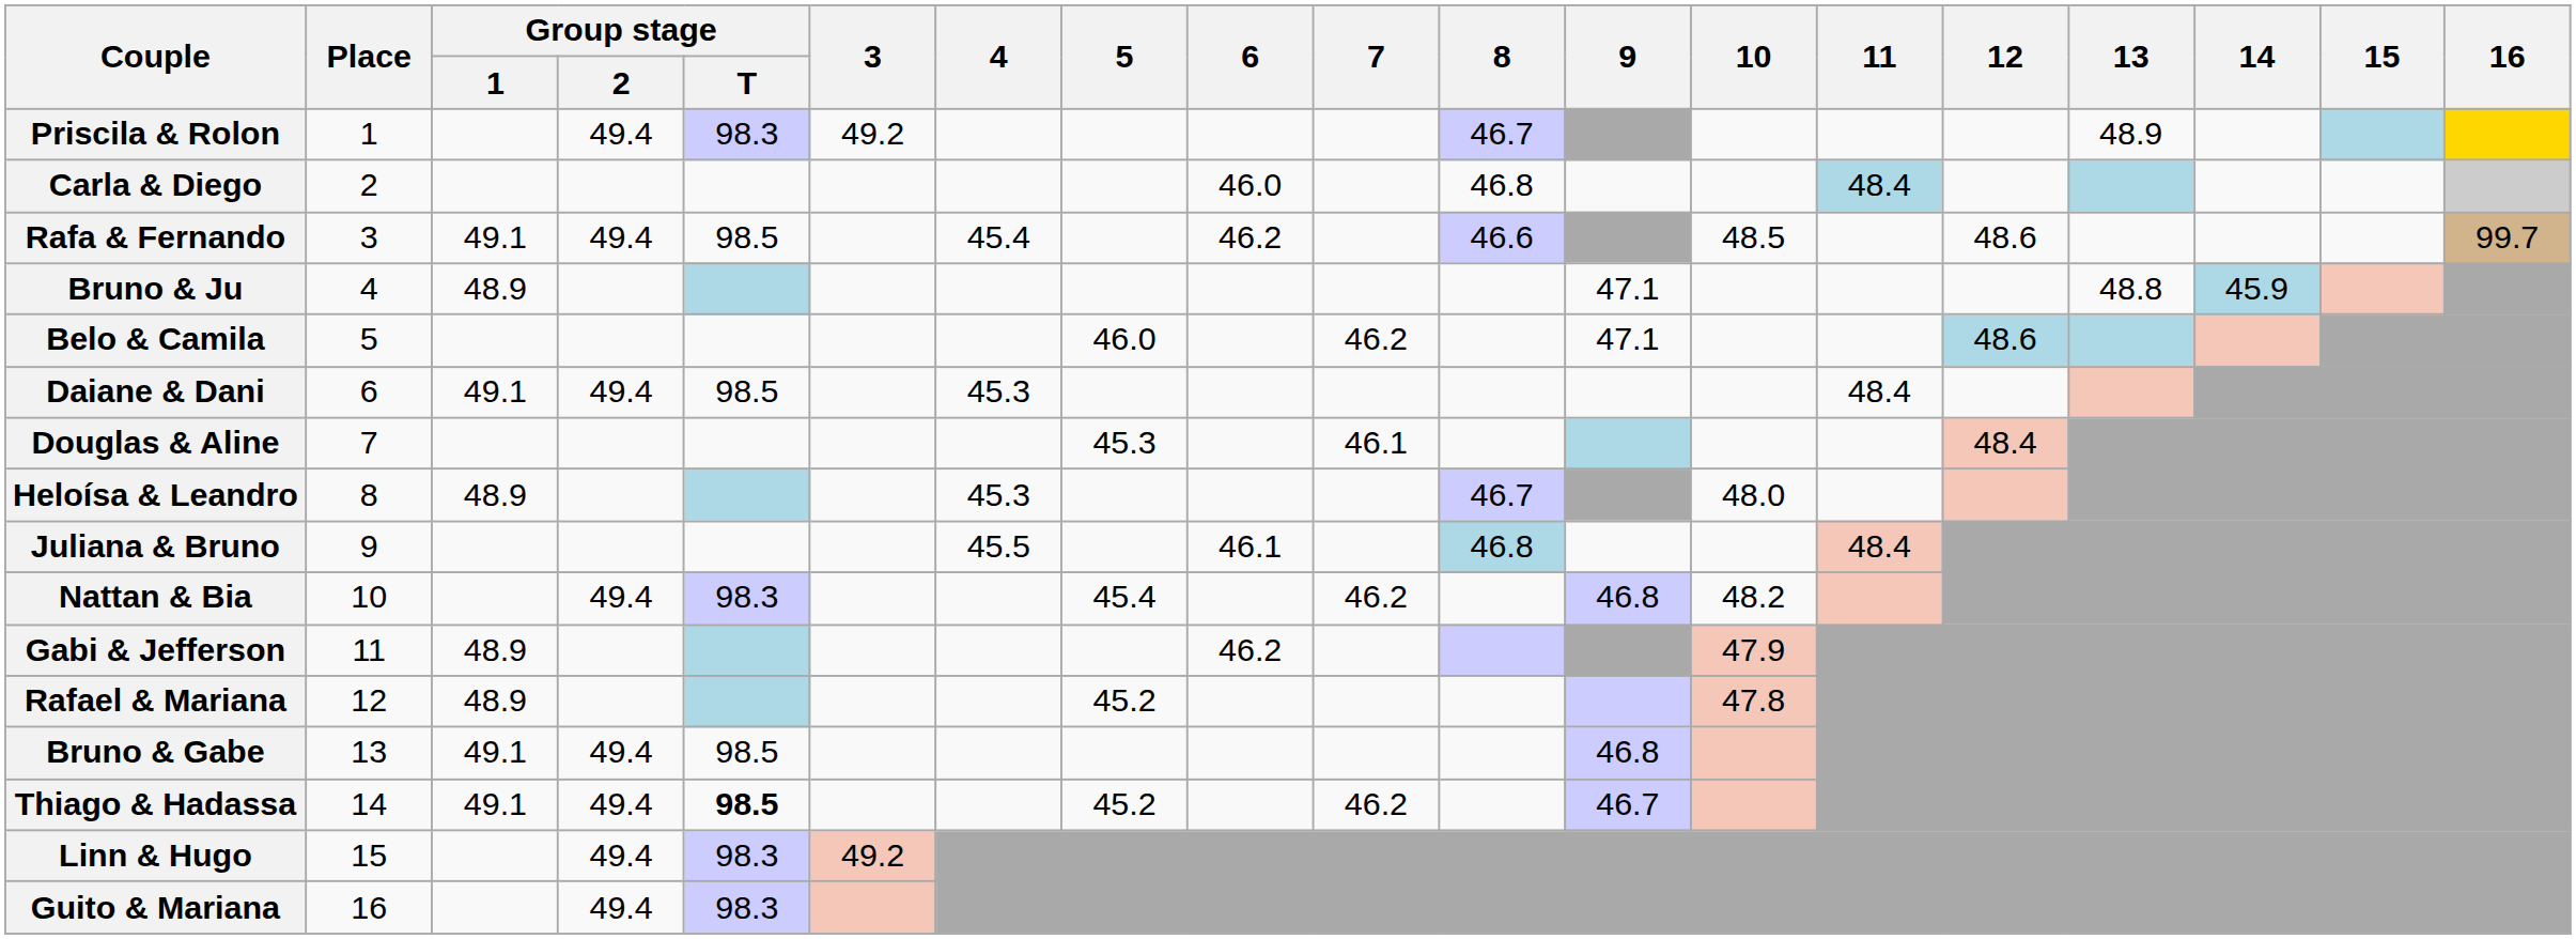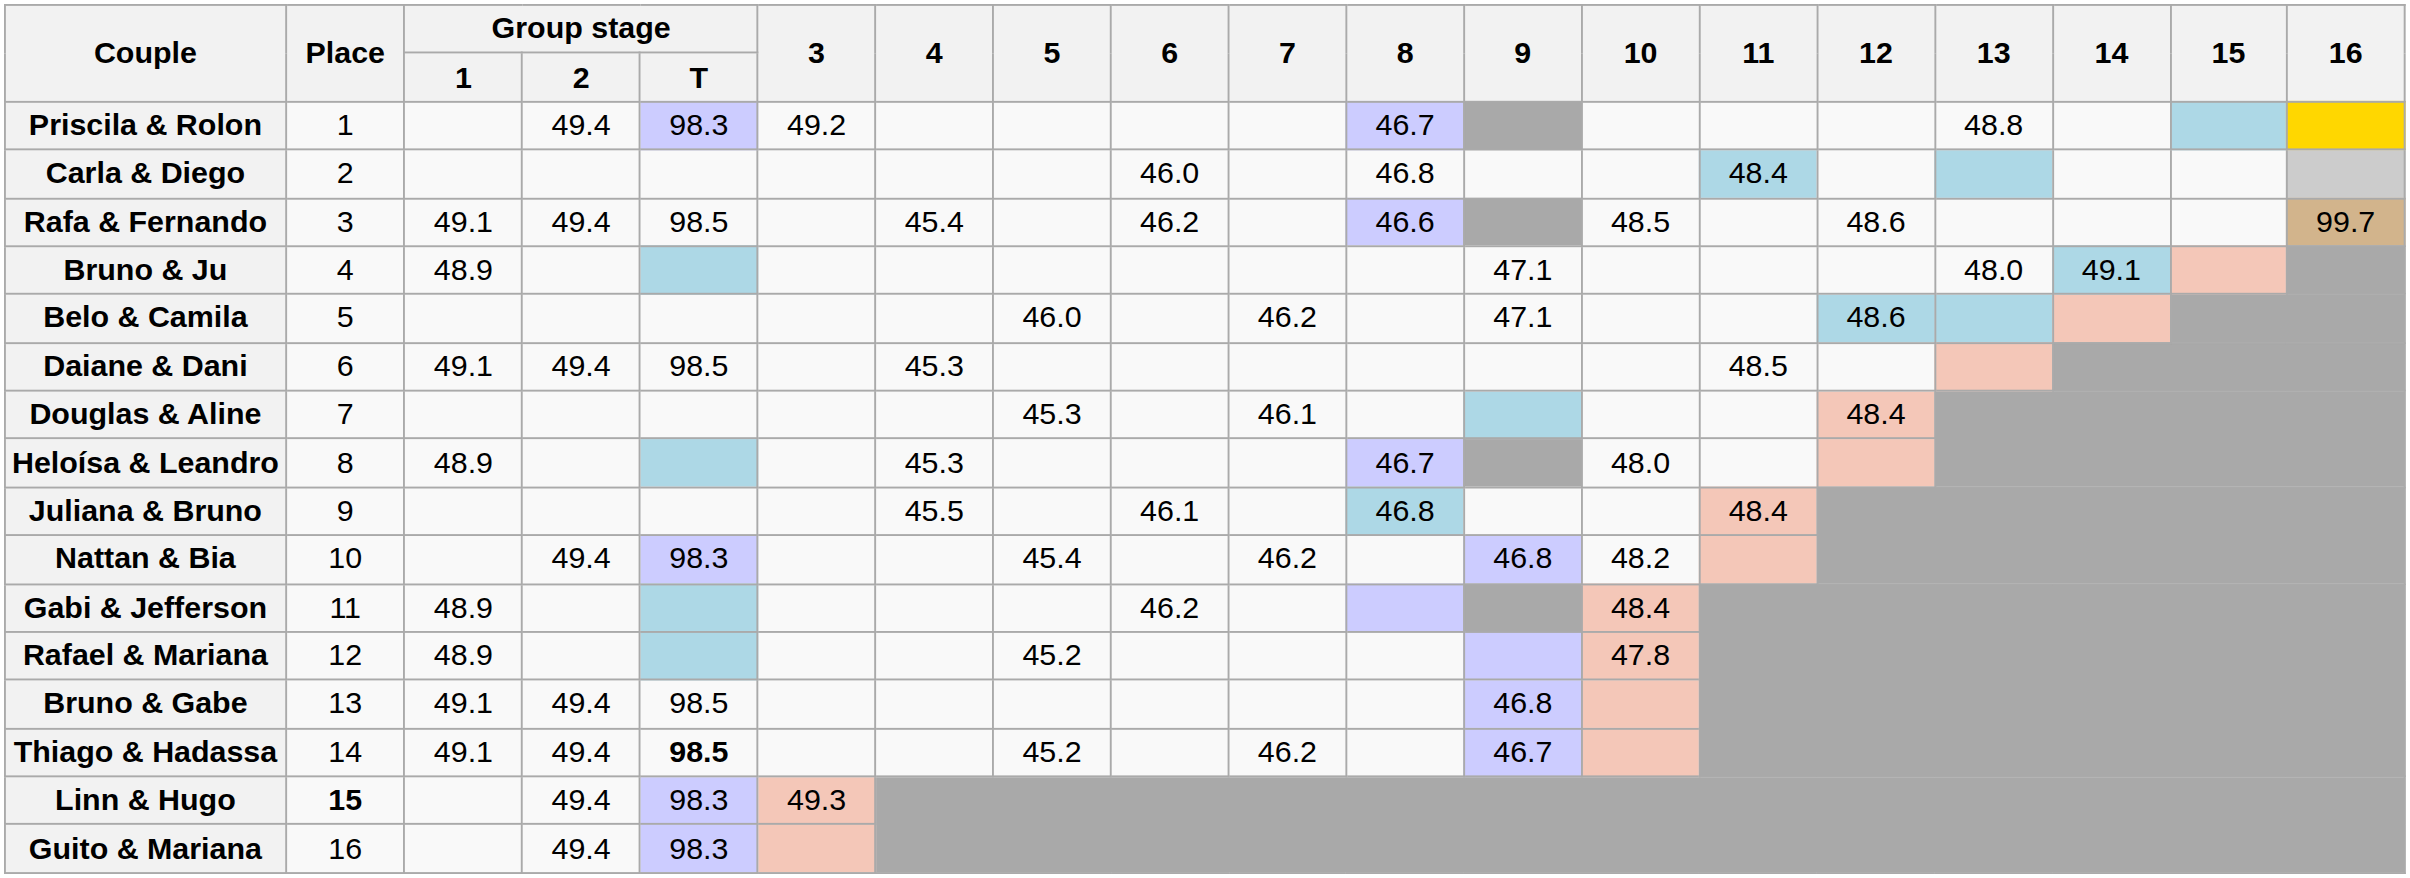 <table class="wikitable sortable"  style="margin:auto; text-align:center; white-space:nowrap; width:100%;">
 <tr>
 <th width="07.5%" rowspan=2>Couple</th>
 <th width="05.0%" rowspan=2>Place</th>
 <th colspan=03>Group stage</th>
 <th width="05.0%" rowspan=2>3</th>
 <th width="05.0%" rowspan=2>4</th>
 <th width="05.0%" rowspan=2>5</th>
 <th width="05.0%" rowspan=2>6</th>
 <th width="05.0%" rowspan=2>7</th>
 <th width="05.0%" rowspan=2>8</th>
 <th width="05.0%" rowspan=2>9</th>
 <th width="05.0%" rowspan=2>10</th>
 <th width="05.0%" rowspan=2>11</th>
 <th width="05.0%" rowspan=2>12</th>
 <th width="05.0%" rowspan=2>13</th>
 <th width="05.0%" rowspan=2>14</th>
 <th width="05.0%" rowspan=2>15</th>
 <th width="05.0%" rowspan=2>16</th>
 </tr>
 <tr>
 <th width="05.0%">1</th>
 <th width="05.0%">2</th>
 <th width="05.0%">T</th>
 </tr>
 <tr>
 <th>Priscila & Rolon</th>
 <td>1</td>
 <td></td>
 <td>49.4</td>
 <td bgcolor=CCCCFF>98.3</td>
 <td>49.2</td>
 <td></td>
 <td></td>
 <td></td>
 <td></td>
 <td bgcolor=CCCCFF>46.7</td>
 <td bgcolor=A9A9A9></td>
 <td></td>
 <td></td>
 <td></td>
-<td>48.9</td>
+<td>48.8</td>
 <td></td>
 <td bgcolor=ADD8E6></td>
 <td bgcolor=FFD700></td>
 </tr>
 <tr>
 <th>Carla & Diego</th>
 <td>2</td>
 <td></td>
 <td></td>
 <td></td>
 <td></td>
 <td></td>
 <td></td>
 <td>46.0</td>
 <td></td>
 <td>46.8</td>
 <td></td>
 <td></td>
 <td bgcolor=ADD8E6>48.4</td>
 <td></td>
 <td bgcolor=ADD8E6></td>
 <td></td>
 <td></td>
 <td bgcolor=CCCCCC></td>
 </tr>
 <tr>
 <th>Rafa & Fernando</th>
 <td>3</td>
 <td>49.1</td>
 <td>49.4</td>
 <td>98.5</td>
 <td></td>
 <td>45.4</td>
 <td></td>
 <td>46.2</td>
 <td></td>
 <td bgcolor=CCCCFF>46.6</td>
 <td bgcolor=A9A9A9></td>
 <td>48.5</td>
 <td></td>
 <td>48.6</td>
 <td></td>
 <td></td>
 <td></td>
 <td bgcolor=D2B48C>99.7</td>
 </tr>
 <tr>
 <th>Bruno & Ju</th>
 <td>4</td>
 <td>48.9</td>
 <td></td>
 <td bgcolor=ADD8E6></td>
 <td></td>
 <td></td>
 <td></td>
 <td></td>
 <td></td>
 <td></td>
 <td>47.1</td>
 <td></td>
 <td></td>
 <td></td>
-<td>48.8</td>
-<td bgcolor=ADD8E6>45.9</td>
+<td>48.0</td>
+<td bgcolor=ADD8E6>49.1</td>
 <td bgcolor=F4C7B8></td>
 <td bgcolor=A9A9A9 colspan=1></td>
 </tr>
 <tr>
 <th>Belo & Camila</th>
 <td>5</td>
 <td></td>
 <td></td>
 <td></td>
 <td></td>
 <td></td>
 <td>46.0</td>
 <td></td>
 <td>46.2</td>
 <td></td>
 <td>47.1</td>
 <td></td>
 <td></td>
 <td bgcolor=ADD8E6>48.6</td>
 <td bgcolor=ADD8E6></td>
 <td bgcolor=F4C7B8></td>
 <td bgcolor=A9A9A9 colspan=2></td>
 </tr>
 <tr>
 <th>Daiane & Dani</th>
 <td>6</td>
 <td>49.1</td>
 <td>49.4</td>
 <td>98.5</td>
 <td></td>
 <td>45.3</td>
 <td></td>
 <td></td>
 <td></td>
 <td></td>
 <td></td>
 <td></td>
-<td>48.4</td>
+<td>48.5</td>
 <td></td>
 <td bgcolor=F4C7B8></td>
 <td bgcolor=A9A9A9 colspan=3></td>
 </tr>
 <tr>
 <th>Douglas & Aline</th>
 <td>7</td>
 <td></td>
 <td></td>
 <td></td>
 <td></td>
 <td></td>
 <td>45.3</td>
 <td></td>
 <td>46.1</td>
 <td></td>
 <td bgcolor=ADD8E6></td>
 <td></td>
 <td></td>
 <td bgcolor=F4C7B8>48.4</td>
 <td bgcolor=A9A9A9 rowspan=2 colspan=4></td>
 </tr>
 <tr>
 <th>Heloísa & Leandro</th>
 <td>8</td>
 <td>48.9</td>
 <td></td>
 <td bgcolor=ADD8E6></td>
 <td></td>
 <td>45.3</td>
 <td></td>
 <td></td>
 <td></td>
 <td bgcolor=CCCCFF>46.7</td>
 <td bgcolor=A9A9A9></td>
 <td>48.0</td>
 <td></td>
 <td bgcolor=F4C7B8></td>
 </tr>
 <tr>
 <th>Juliana & Bruno</th>
 <td>9</td>
 <td></td>
 <td></td>
 <td></td>
 <td></td>
 <td>45.5</td>
 <td></td>
 <td>46.1</td>
 <td></td>
 <td bgcolor=ADD8E6>46.8</td>
 <td></td>
 <td></td>
 <td bgcolor=F4C7B8>48.4</td>
 <td bgcolor=A9A9A9 rowspan=2 colspan=5></td>
 </tr>
 <tr>
 <th>Nattan & Bia</th>
 <td>10</td>
 <td></td>
 <td>49.4</td>
 <td bgcolor=CCCCFF>98.3</td>
 <td></td>
 <td></td>
 <td>45.4</td>
 <td></td>
 <td>46.2</td>
 <td></td>
 <td bgcolor=CCCCFF>46.8</td>
 <td>48.2</td>
 <td bgcolor=F4C7B8></td>
 </tr>
 <tr>
 <th>Gabi & Jefferson</th>
 <td>11</td>
 <td>48.9</td>
 <td></td>
 <td bgcolor=ADD8E6></td>
 <td></td>
 <td></td>
 <td></td>
 <td>46.2</td>
 <td></td>
 <td bgcolor=CCCCFF></td>
 <td bgcolor=A9A9A9></td>
-<td bgcolor=F4C7B8>47.9</td>
+<td bgcolor=F4C7B8>48.4</td>
 <td bgcolor=A9A9A9 rowspan=4 colspan=6></td>
 </tr>
 <tr>
 <th>Rafael & Mariana</th>
 <td>12</td>
 <td>48.9</td>
 <td></td>
 <td bgcolor=ADD8E6></td>
 <td></td>
 <td></td>
 <td>45.2</td>
 <td></td>
 <td></td>
 <td></td>
 <td bgcolor=CCCCFF></td>
 <td bgcolor=F4C7B8>47.8</td>
 </tr>
 <tr>
 <th>Bruno & Gabe</th>
 <td>13</td>
 <td>49.1</td>
 <td>49.4</td>
 <td>98.5</td>
 <td></td>
 <td></td>
 <td></td>
 <td></td>
 <td></td>
 <td></td>
 <td bgcolor=CCCCFF>46.8</td>
 <td bgcolor=F4C7B8></td>
 </tr>
 <tr>
 <th>Thiago & Hadassa</th>
 <td>14</td>
 <td>49.1</td>
 <td>49.4</td>
 <td><strong>98.5</strong></td>
 <td></td>
 <td></td>
 <td>45.2</td>
 <td></td>
 <td>46.2</td>
 <td></td>
 <td bgcolor=CCCCFF>46.7</td>
 <td bgcolor=F4C7B8></td>
 </tr>
 <tr>
 <th>Linn & Hugo</th>
-<td>15</td>
+<td><strong>15</strong></td>
 <td></td>
 <td>49.4</td>
 <td bgcolor=CCCCFF>98.3</td>
-<td bgcolor=F4C7B8>49.2</td>
+<td bgcolor=F4C7B8>49.3</td>
 <td bgcolor=A9A9A9 rowspan=2 colspan=13></td>
 </tr>
 <tr>
 <th>Guito & Mariana</th>
 <td>16</td>
 <td></td>
 <td>49.4</td>
 <td bgcolor=CCCCFF>98.3</td>
 <td bgcolor=F4C7B8></td>
 </tr>
 <tr>
 </tr>
 </table>
